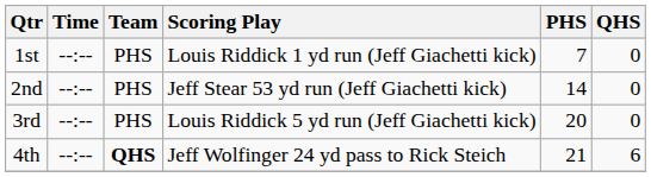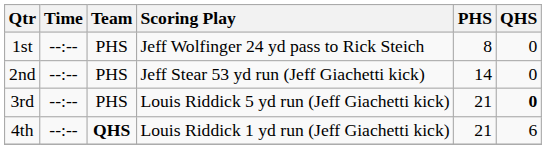 <table class="wikitable">
 <tr>
 <th style="text-align: center;">Qtr</th>
 <th style="text-align: center;">Time</th>
 <th style="text-align: center;">Team</th>
 <th style="text-align: left;">Scoring Play</th>
 <th style="text-align: right;">PHS</th>
 <th style="text-align: right;">QHS</th>
 </tr>
 <tr>
 <td style="text-align: center;">1st</td>
 <td style="text-align: center;">--:--</td>
 <td style="text-align: center;">PHS</td>
-<td style="text-align: left;">Louis Riddick 1 yd run (Jeff Giachetti kick)</td>
-<td style="text-align: right;">7</td>
+<td style="text-align: left;">Jeff Wolfinger 24 yd pass to Rick Steich</td>
+<td style="text-align: right;">8</td>
 <td style="text-align: right;">0</td>
 </tr>
 <tr>
 <td style="text-align: center;">2nd</td>
 <td style="text-align: center;">--:--</td>
 <td style="text-align: center;">PHS</td>
 <td style="text-align: left;">Jeff Stear 53 yd run (Jeff Giachetti kick)</td>
 <td style="text-align: right;">14</td>
 <td style="text-align: right;">0</td>
 </tr>
 <tr>
 <td style="text-align: center;">3rd</td>
 <td style="text-align: center;">--:--</td>
 <td style="text-align: center;">PHS</td>
 <td style="text-align: left;">Louis Riddick 5 yd run (Jeff Giachetti kick)</td>
-<td style="text-align: right;">20</td>
-<td style="text-align: right;">0</td>
+<td style="text-align: right;">21</td>
+<td style="text-align: right;"><strong>0</strong></td>
 </tr>
 <tr>
 <td style="text-align: center;">4th</td>
 <td style="text-align: center;">--:--</td>
 <td style="text-align: center;"><strong>QHS</strong></td>
-<td style="text-align: left;">Jeff Wolfinger 24 yd pass to Rick Steich</td>
+<td style="text-align: left;">Louis Riddick 1 yd run (Jeff Giachetti kick)</td>
 <td style="text-align: right;">21</td>
 <td style="text-align: right;">6</td>
 </tr>
 <tr>
 </tr>
 </table>
